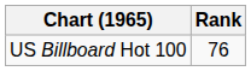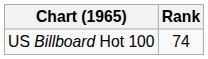 <table class="wikitable">
 <tr>
 <th align="left">Chart (1965)</th>
 <th style="text-align:center;">Rank</th>
 </tr>
 <tr>
 <td>US <em>Billboard</em> Hot 100</td>
-<td style="text-align:center;">76</td>
+<td style="text-align:center;">74</td>
 </tr>
 </table>
